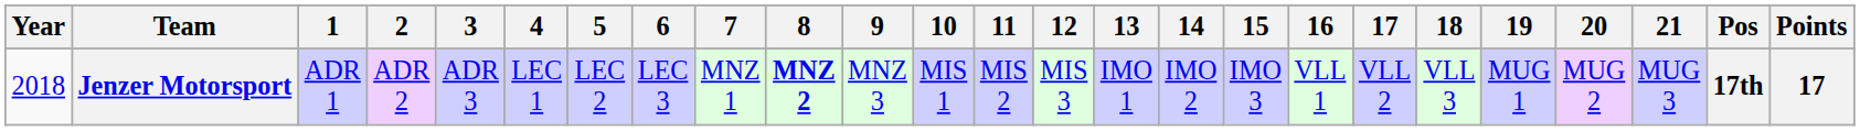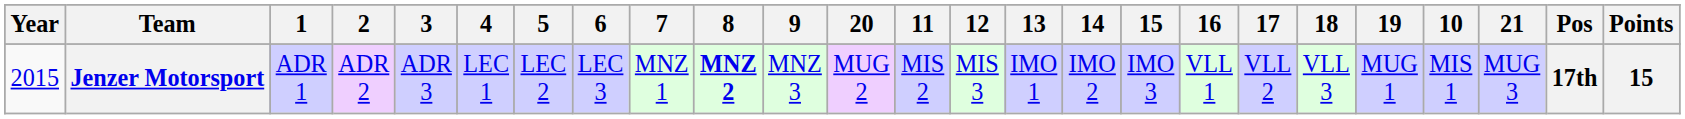 <table class="wikitable" style="text-align:center; font-size:85%">
 <tr>
 <th>Year</th>
 <th>Team</th>
 <th>1</th>
 <th>2</th>
 <th>3</th>
 <th>4</th>
 <th>5</th>
 <th>6</th>
 <th>7</th>
 <th>8</th>
 <th>9</th>
-<th>10</th>
+<th>20</th>
 <th>11</th>
 <th>12</th>
 <th>13</th>
 <th>14</th>
 <th>15</th>
 <th>16</th>
 <th>17</th>
 <th>18</th>
 <th>19</th>
-<th>20</th>
+<th>10</th>
 <th>21</th>
 <th>Pos</th>
 <th>Points</th>
 </tr>
 <tr>
-<td><a href='#'>2018</a></td>
+<td><a href='#'>2015</a></td>
 <th nowrap><a href='#'>Jenzer Motorsport</a></th>
 <td style="background:#CFCFFF;"><a href='#'>ADR<br>1</a><br></td>
 <td style="background:#EFCFFF;"><a href='#'>ADR<br>2</a><br></td>
 <td style="background:#CFCFFF;"><a href='#'>ADR<br>3</a><br></td>
 <td style="background:#CFCFFF;"><a href='#'>LEC<br>1</a><br></td>
 <td style="background:#CFCFFF;"><a href='#'>LEC<br>2</a><br></td>
 <td style="background:#CFCFFF;"><a href='#'>LEC<br>3</a><br></td>
 <td style="background:#DFFFDF;"><a href='#'>MNZ<br>1</a><br></td>
 <td style="background:#DFFFDF;"><strong><a href='#'>MNZ<br>2</a><br></strong></td>
 <td style="background:#DFFFDF;"><a href='#'>MNZ<br>3</a><br></td>
-<td style="background:#CFCFFF;"><a href='#'>MIS<br>1</a><br></td>
+<td style="background:#EFCFFF;"><a href='#'>MUG<br>2</a><br></td>
 <td style="background:#CFCFFF;"><a href='#'>MIS<br>2</a><br></td>
 <td style="background:#DFFFDF;"><a href='#'>MIS<br>3</a><br></td>
 <td style="background:#CFCFFF;"><a href='#'>IMO<br>1</a><br></td>
 <td style="background:#CFCFFF;"><a href='#'>IMO<br>2</a><br></td>
 <td style="background:#CFCFFF;"><a href='#'>IMO<br>3</a><br></td>
 <td style="background:#DFFFDF;"><a href='#'>VLL<br>1</a><br></td>
 <td style="background:#CFCFFF;"><a href='#'>VLL<br>2</a><br></td>
 <td style="background:#DFFFDF;"><a href='#'>VLL<br>3</a><br></td>
 <td style="background:#CFCFFF;"><a href='#'>MUG<br>1</a><br></td>
-<td style="background:#EFCFFF;"><a href='#'>MUG<br>2</a><br></td>
+<td style="background:#CFCFFF;"><a href='#'>MIS<br>1</a><br></td>
 <td style="background:#CFCFFF;"><a href='#'>MUG<br>3</a><br></td>
 <th>17th</th>
-<th>17</th>
+<th>15</th>
 </tr>
 </table>
